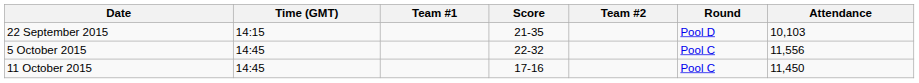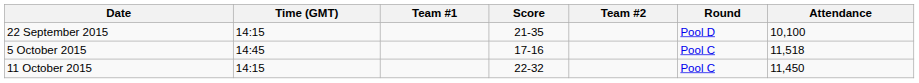 <table class="wikitable" style="text-align: left;" width="100%">
 <tr>
 <th>Date</th>
 <th>Time (GMT)</th>
 <th>Team #1</th>
 <th>Score</th>
 <th>Team #2</th>
 <th>Round</th>
 <th>Attendance</th>
 </tr>
 <tr>
 <td>22 September 2015</td>
 <td>14:15</td>
 <td></td>
 <td style="text-align:center;">21-35</td>
 <td></td>
 <td><a href='#'>Pool D</a></td>
-<td>10,103</td>
+<td>10,100</td>
 </tr>
 <tr>
 <td>5 October 2015</td>
 <td>14:45</td>
 <td></td>
-<td style="text-align:center;">22-32</td>
+<td style="text-align:center;">17-16</td>
 <td></td>
 <td><a href='#'>Pool C</a></td>
-<td>11,556</td>
+<td>11,518</td>
 </tr>
 <tr>
 <td>11 October 2015</td>
-<td>14:45</td>
+<td>14:15</td>
 <td></td>
-<td style="text-align:center;">17-16</td>
+<td style="text-align:center;">22-32</td>
 <td></td>
 <td><a href='#'>Pool C</a></td>
 <td>11,450</td>
 </tr>
 </table>
